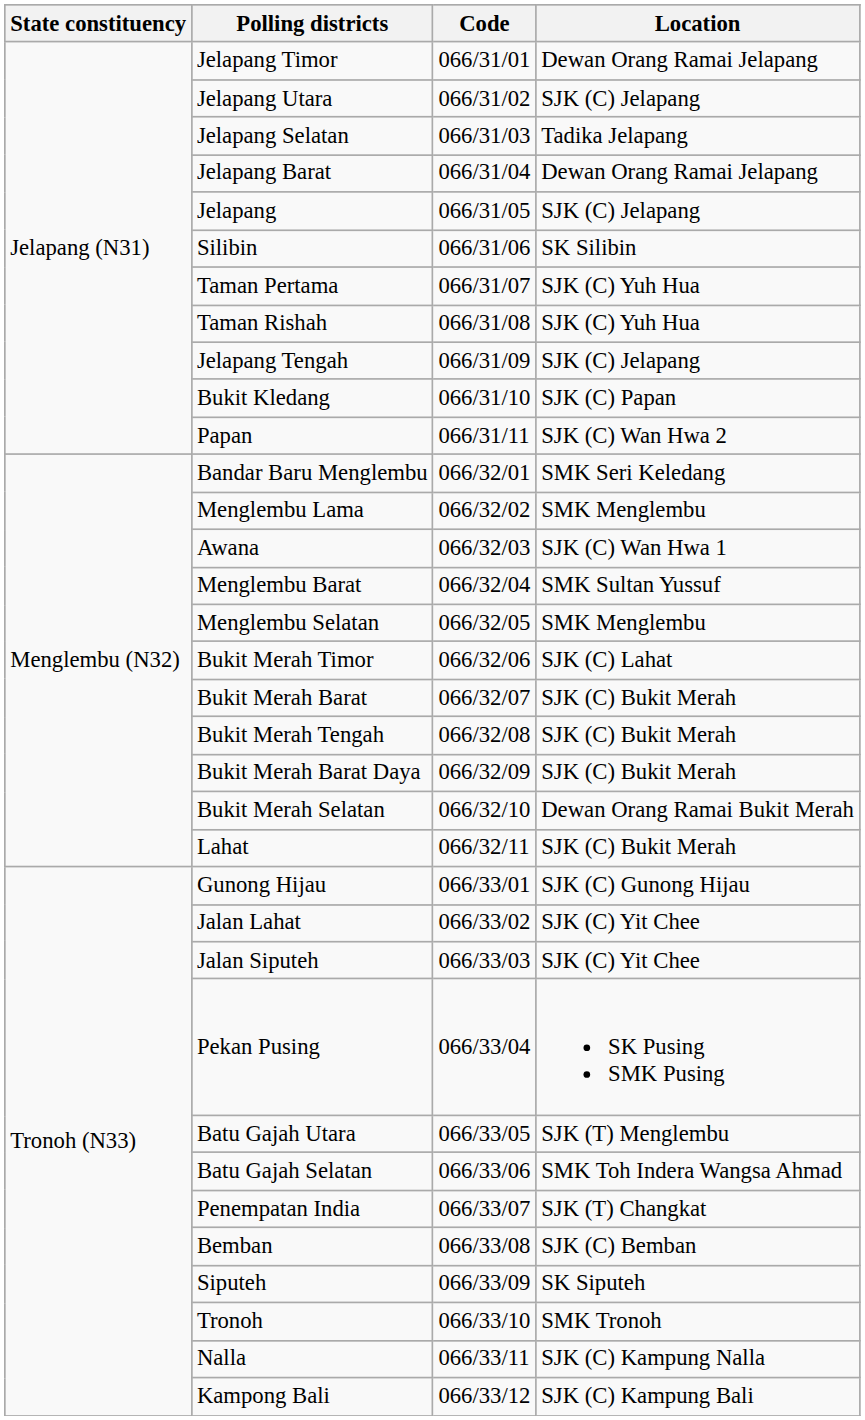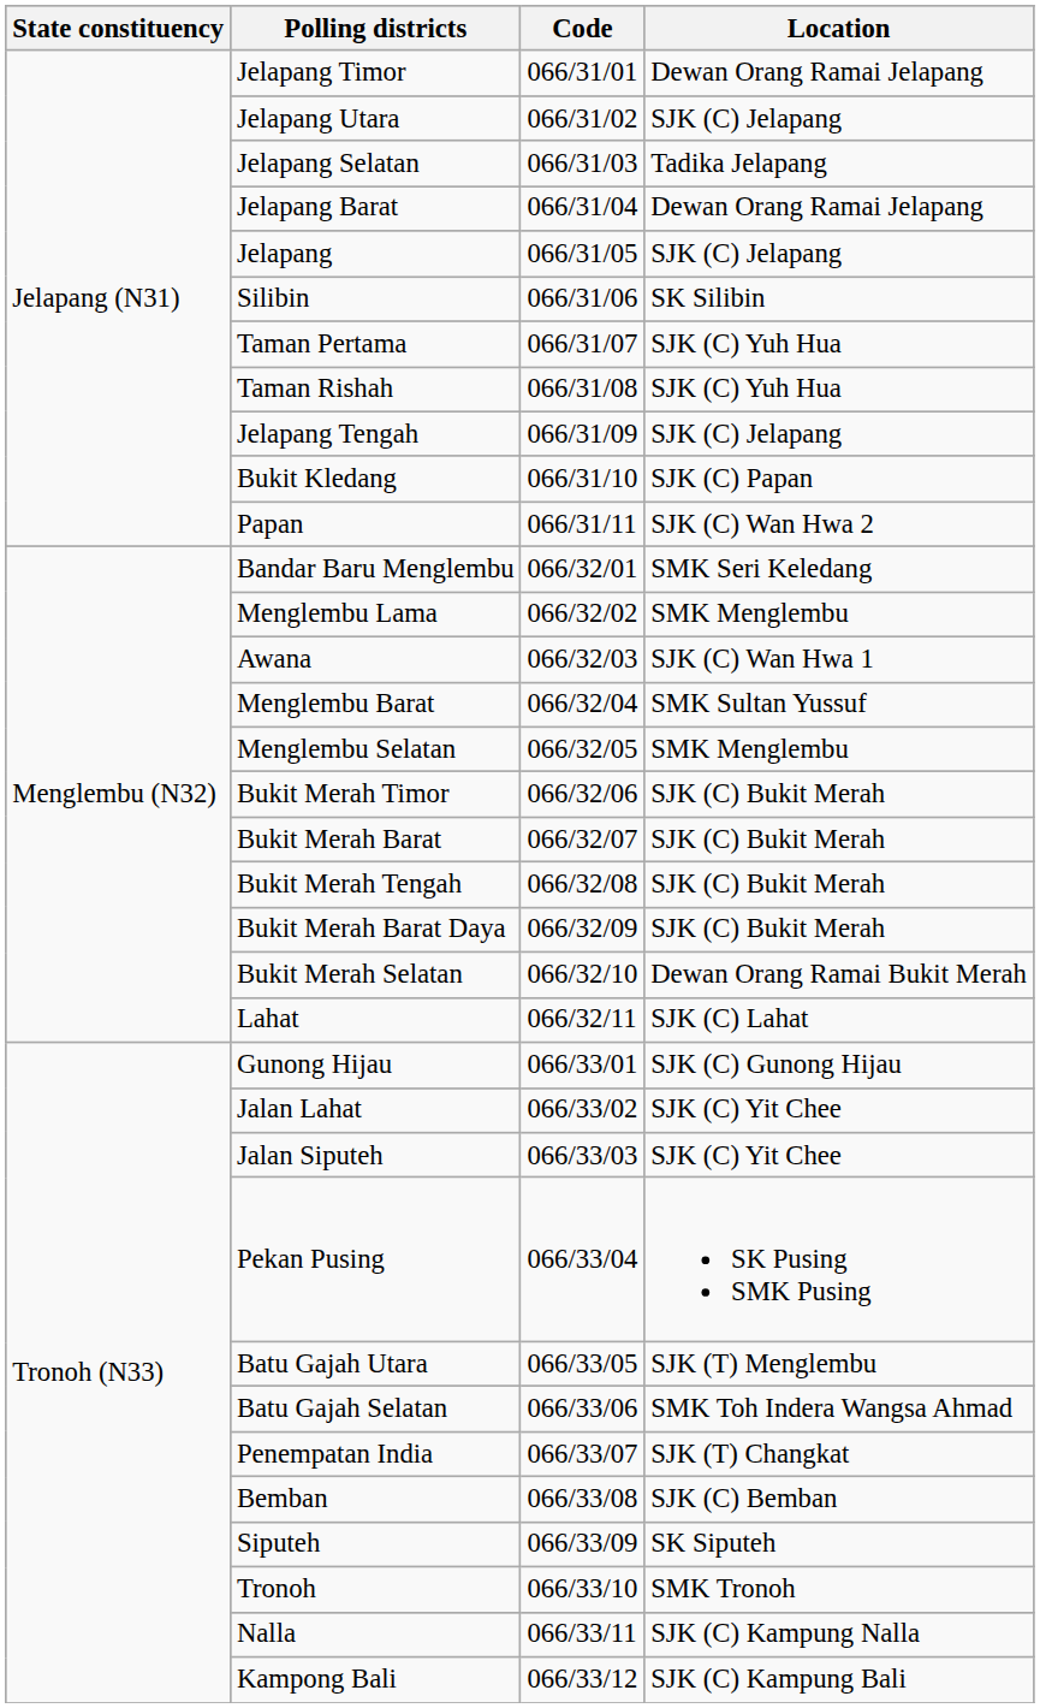 <table class="wikitable sortable mw-collapsible" style="white-space:nowrap;font-size:85%">
 <tr>
 <th>State constituency</th>
 <th>Polling districts</th>
 <th>Code</th>
 <th>Location</th>
 </tr>
 <tr>
 <td rowspan="11">Jelapang (N31)</td>
 <td>Jelapang Timor</td>
 <td>066/31/01</td>
 <td>Dewan Orang Ramai Jelapang</td>
 </tr>
 <tr>
 <td>Jelapang Utara</td>
 <td>066/31/02</td>
 <td>SJK (C) Jelapang</td>
 </tr>
 <tr>
 <td>Jelapang Selatan</td>
 <td>066/31/03</td>
 <td>Tadika Jelapang</td>
 </tr>
 <tr>
 <td>Jelapang Barat</td>
 <td>066/31/04</td>
 <td>Dewan Orang Ramai Jelapang</td>
 </tr>
 <tr>
 <td>Jelapang</td>
 <td>066/31/05</td>
 <td>SJK (C) Jelapang</td>
 </tr>
 <tr>
 <td>Silibin</td>
 <td>066/31/06</td>
 <td>SK Silibin</td>
 </tr>
 <tr>
 <td>Taman Pertama</td>
 <td>066/31/07</td>
 <td>SJK (C) Yuh Hua</td>
 </tr>
 <tr>
 <td>Taman Rishah</td>
 <td>066/31/08</td>
 <td>SJK (C) Yuh Hua</td>
 </tr>
 <tr>
 <td>Jelapang Tengah</td>
 <td>066/31/09</td>
 <td>SJK (C) Jelapang</td>
 </tr>
 <tr>
 <td>Bukit Kledang</td>
 <td>066/31/10</td>
 <td>SJK (C) Papan</td>
 </tr>
 <tr>
 <td>Papan</td>
 <td>066/31/11</td>
 <td>SJK (C) Wan Hwa 2</td>
 </tr>
 <tr>
 <td rowspan="11">Menglembu (N32)</td>
 <td>Bandar Baru Menglembu</td>
 <td>066/32/01</td>
 <td>SMK Seri Keledang</td>
 </tr>
 <tr>
 <td>Menglembu Lama</td>
 <td>066/32/02</td>
 <td>SMK Menglembu</td>
 </tr>
 <tr>
 <td>Awana</td>
 <td>066/32/03</td>
 <td>SJK (C) Wan Hwa 1</td>
 </tr>
 <tr>
 <td>Menglembu Barat</td>
 <td>066/32/04</td>
 <td>SMK Sultan Yussuf</td>
 </tr>
 <tr>
 <td>Menglembu Selatan</td>
 <td>066/32/05</td>
 <td>SMK Menglembu</td>
 </tr>
 <tr>
 <td>Bukit Merah Timor</td>
 <td>066/32/06</td>
-<td>SJK (C) Lahat</td>
+<td>SJK (C) Bukit Merah</td>
 </tr>
 <tr>
 <td>Bukit Merah Barat</td>
 <td>066/32/07</td>
 <td>SJK (C) Bukit Merah</td>
 </tr>
 <tr>
 <td>Bukit Merah Tengah</td>
 <td>066/32/08</td>
 <td>SJK (C) Bukit Merah</td>
 </tr>
 <tr>
 <td>Bukit Merah Barat Daya</td>
 <td>066/32/09</td>
 <td>SJK (C) Bukit Merah</td>
 </tr>
 <tr>
 <td>Bukit  Merah Selatan</td>
 <td>066/32/10</td>
 <td>Dewan Orang Ramai Bukit Merah</td>
 </tr>
 <tr>
 <td>Lahat</td>
 <td>066/32/11</td>
-<td>SJK (C) Bukit Merah</td>
+<td>SJK (C) Lahat</td>
 </tr>
 <tr>
 <td rowspan="12">Tronoh (N33)</td>
 <td>Gunong Hijau</td>
 <td>066/33/01</td>
 <td>SJK (C) Gunong Hijau</td>
 </tr>
 <tr>
 <td>Jalan  Lahat</td>
 <td>066/33/02</td>
 <td>SJK (C) Yit Chee</td>
 </tr>
 <tr>
 <td>Jalan Siputeh</td>
 <td>066/33/03</td>
 <td>SJK (C) Yit Chee</td>
 </tr>
 <tr>
 <td>Pekan Pusing</td>
 <td>066/33/04</td>
 <td><br><ul><li>SK Pusing</li><li>SMK Pusing</li></ul></td>
 </tr>
 <tr>
 <td>Batu Gajah Utara</td>
 <td>066/33/05</td>
 <td>SJK (T) Menglembu</td>
 </tr>
 <tr>
 <td>Batu Gajah Selatan</td>
 <td>066/33/06</td>
 <td>SMK Toh Indera Wangsa Ahmad</td>
 </tr>
 <tr>
 <td>Penempatan India</td>
 <td>066/33/07</td>
 <td>SJK (T) Changkat</td>
 </tr>
 <tr>
 <td>Bemban</td>
 <td>066/33/08</td>
 <td>SJK (C) Bemban</td>
 </tr>
 <tr>
 <td>Siputeh</td>
 <td>066/33/09</td>
 <td>SK Siputeh</td>
 </tr>
 <tr>
 <td>Tronoh</td>
 <td>066/33/10</td>
 <td>SMK Tronoh</td>
 </tr>
 <tr>
 <td>Nalla</td>
 <td>066/33/11</td>
 <td>SJK (C) Kampung Nalla</td>
 </tr>
 <tr>
 <td>Kampong Bali</td>
 <td>066/33/12</td>
 <td>SJK (C) Kampung Bali</td>
 </tr>
 </table>
